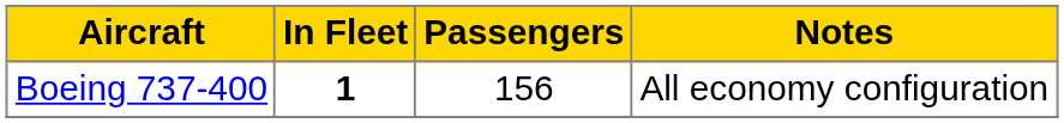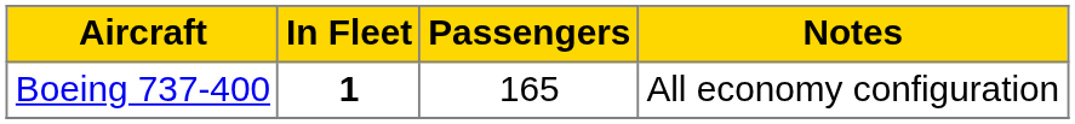 <table class="toccolours" border="1" cellpadding="3" style="margin: 1em auto; border-collapse:collapse;">
 <tr bgcolor=gold>
 <th>Aircraft</th>
 <th>In Fleet</th>
 <th>Passengers</th>
 <th>Notes</th>
 </tr>
 <tr>
 <td><a href='#'>Boeing 737-400</a></td>
 <td align="center"><strong>1</strong></td>
-<td align="center">156</td>
+<td align="center">165</td>
 <td>All economy configuration</td>
 </tr>
 <tr>
 </tr>
 </table>
